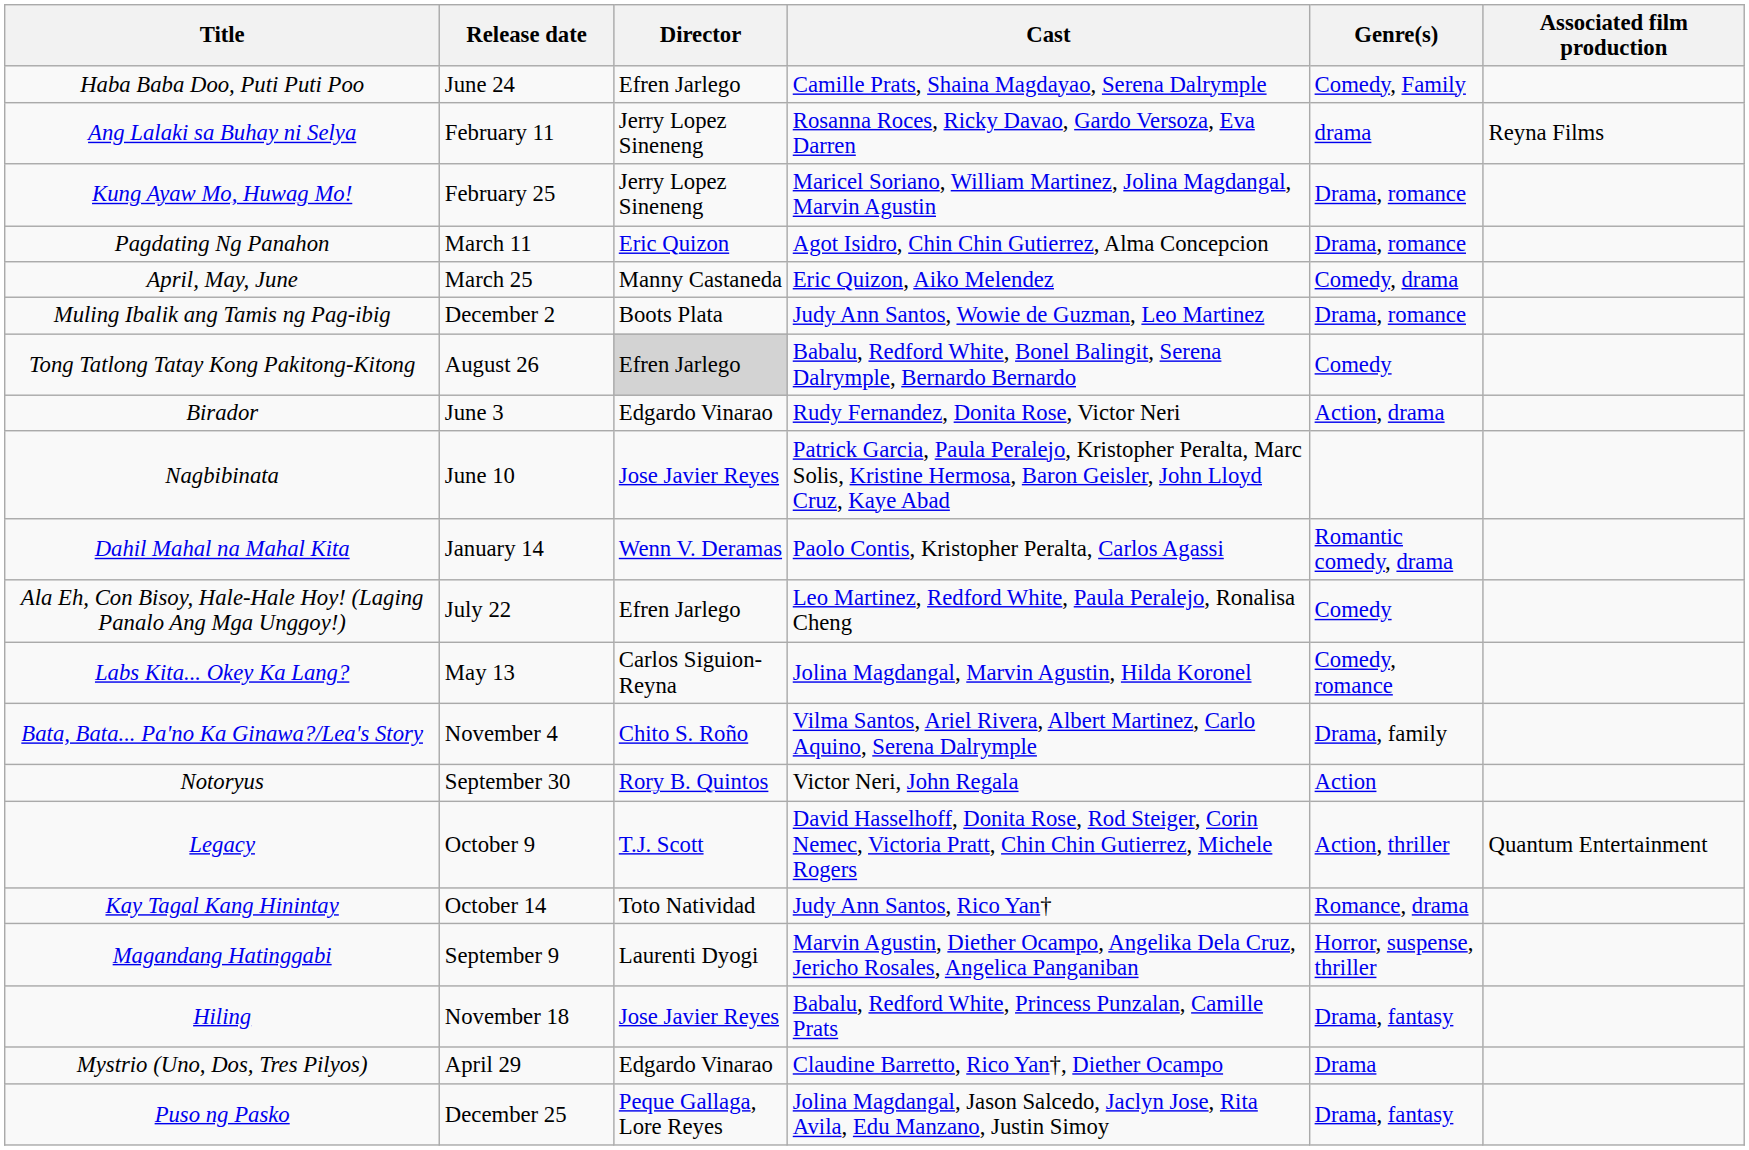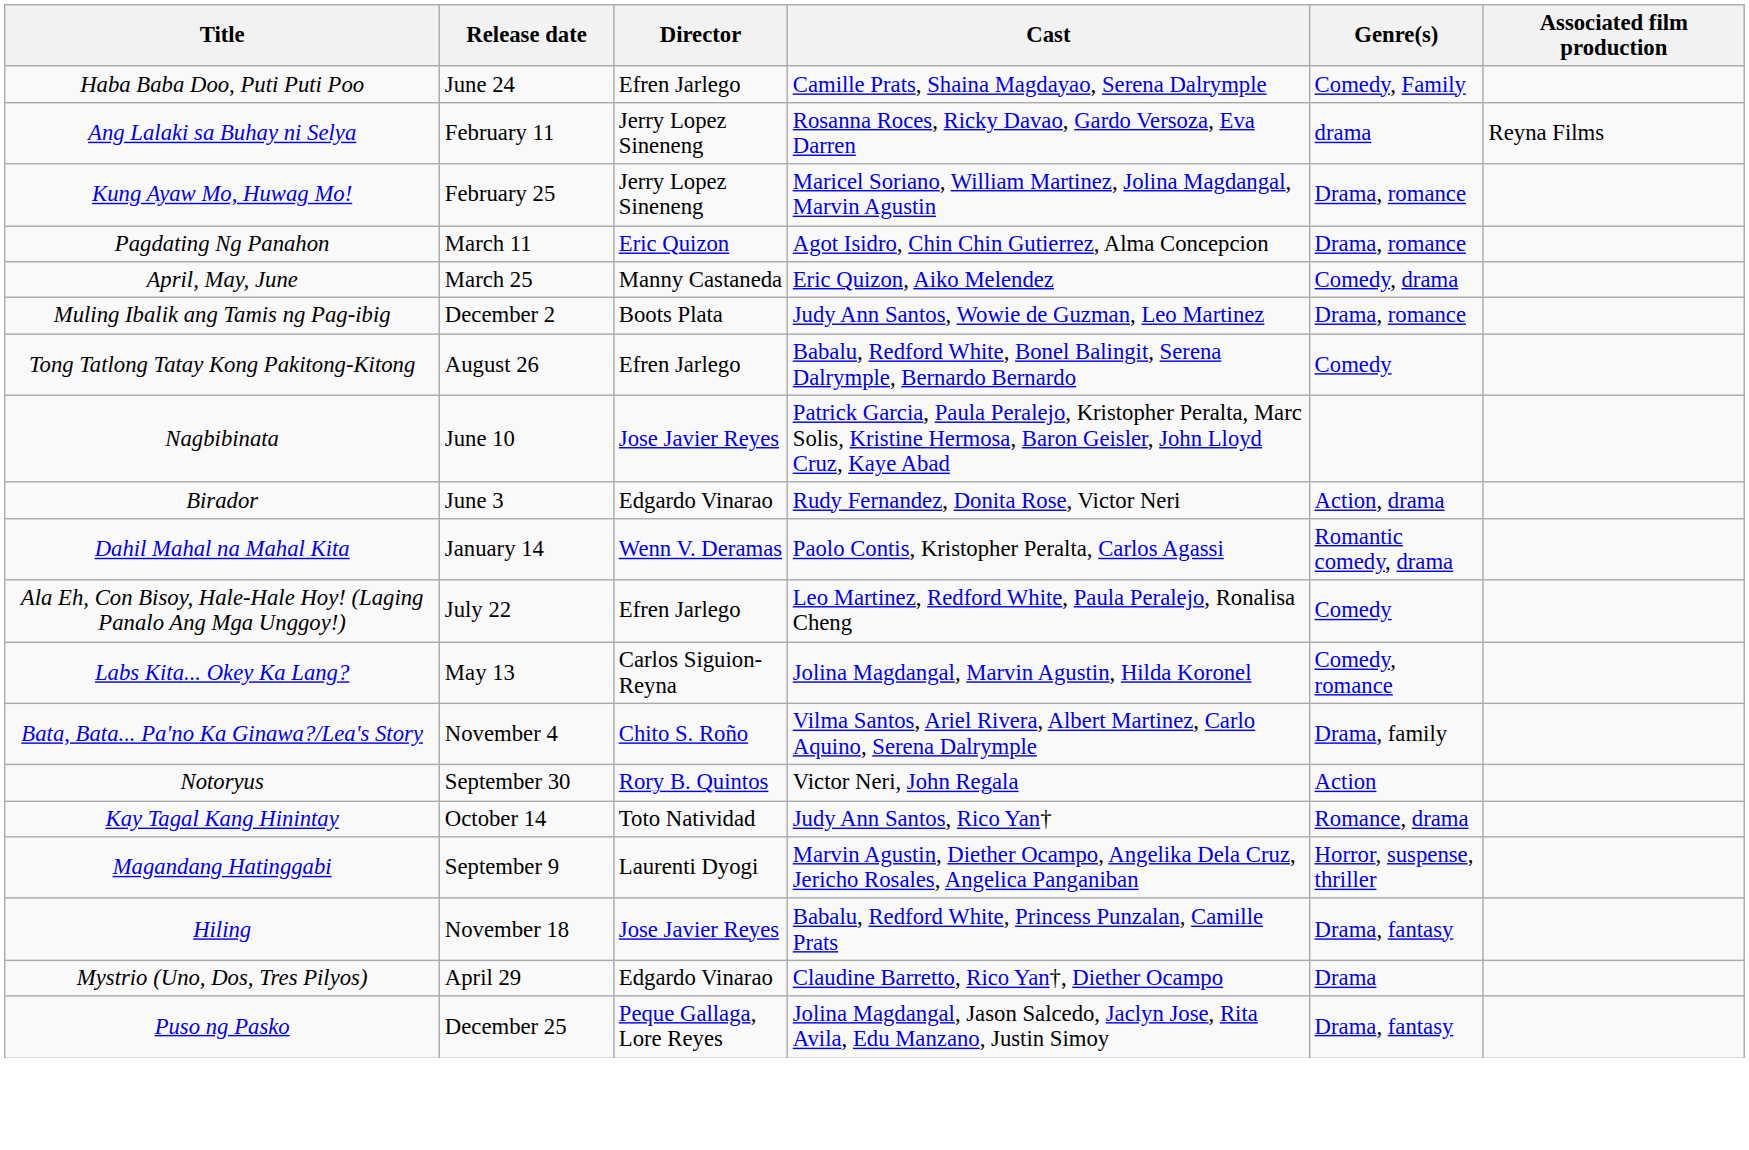 <table class="wikitable" style="width:97%">
 <tr>
 <th style="width:25%;">Title</th>
 <th style="width:10%;">Release date</th>
 <th style="width:10%;">Director</th>
 <th style="width:30%;">Cast</th>
 <th style="width:10%;">Genre(s)</th>
 <th style="width:15%;">Associated film production</th>
 </tr>
 <tr>
 <td style="text-align:center;"><em>Haba Baba Doo, Puti Puti Poo</em></td>
 <td>June 24</td>
 <td>Efren Jarlego</td>
 <td><a href='#'>Camille Prats</a>, <a href='#'>Shaina Magdayao</a>, <a href='#'>Serena Dalrymple</a></td>
 <td><a href='#'>Comedy</a>, <a href='#'>Family</a></td>
 <td></td>
 </tr>
 <tr>
 <td style="text-align:center;"><em><a href='#'>Ang Lalaki sa Buhay ni Selya</a></em></td>
 <td>February 11</td>
 <td>Jerry Lopez Sineneng</td>
 <td><a href='#'>Rosanna Roces</a>, <a href='#'>Ricky Davao</a>, <a href='#'>Gardo Versoza</a>, <a href='#'>Eva Darren</a></td>
 <td><a href='#'>drama</a></td>
 <td>Reyna Films</td>
 </tr>
 <tr>
 <td style="text-align:center;"><em><a href='#'>Kung Ayaw Mo, Huwag Mo!</a></em></td>
 <td>February 25</td>
 <td>Jerry Lopez Sineneng</td>
 <td><a href='#'>Maricel Soriano</a>, <a href='#'>William Martinez</a>, <a href='#'>Jolina Magdangal</a>, <a href='#'>Marvin Agustin</a></td>
 <td><a href='#'>Drama</a>, <a href='#'>romance</a></td>
 <td></td>
 </tr>
 <tr>
 <td style="text-align:center;"><em>Pagdating Ng Panahon</em></td>
 <td>March 11</td>
 <td><a href='#'>Eric Quizon</a></td>
 <td><a href='#'>Agot Isidro</a>, <a href='#'>Chin Chin Gutierrez</a>, Alma Concepcion</td>
 <td><a href='#'>Drama</a>, <a href='#'>romance</a></td>
 <td></td>
 </tr>
 <tr>
 <td style="text-align:center;"><em>April, May, June</em></td>
 <td>March 25</td>
 <td>Manny Castaneda</td>
 <td><a href='#'>Eric Quizon</a>, <a href='#'>Aiko Melendez</a></td>
 <td><a href='#'>Comedy</a>, <a href='#'>drama</a></td>
 <td></td>
 </tr>
 <tr>
 <td style="text-align:center;"><em>Muling Ibalik ang Tamis ng Pag-ibig</em></td>
 <td>December 2</td>
 <td>Boots Plata</td>
 <td><a href='#'>Judy Ann Santos</a>, <a href='#'>Wowie de Guzman</a>, <a href='#'>Leo Martinez</a></td>
 <td><a href='#'>Drama</a>, <a href='#'>romance</a></td>
 <td></td>
 </tr>
 <tr>
 <td style="text-align:center;"><em>Tong Tatlong Tatay Kong Pakitong-Kitong</em></td>
 <td>August 26</td>
-<td style="background: lightgrey;">Efren Jarlego</td>
+<td>Efren Jarlego</td>
 <td><a href='#'>Babalu</a>, <a href='#'>Redford White</a>, <a href='#'>Bonel Balingit</a>, <a href='#'>Serena Dalrymple</a>, <a href='#'>Bernardo Bernardo</a></td>
 <td><a href='#'>Comedy</a></td>
+<td></td>
+</tr>
+<tr>
+<td style="text-align:center;"><em>Nagbibinata</em></td>
+<td>June 10</td>
+<td><a href='#'>Jose Javier Reyes</a></td>
+<td><a href='#'>Patrick Garcia</a>, <a href='#'>Paula Peralejo</a>, Kristopher Peralta, Marc Solis, <a href='#'>Kristine Hermosa</a>, <a href='#'>Baron Geisler</a>, <a href='#'>John Lloyd Cruz</a>, <a href='#'>Kaye Abad</a></td>
+<td></td>
 <td></td>
 </tr>
 <tr>
 <td style="text-align:center;"><em>Birador</em></td>
 <td>June 3</td>
 <td>Edgardo Vinarao</td>
 <td><a href='#'>Rudy Fernandez</a>, <a href='#'>Donita Rose</a>, Victor Neri</td>
 <td><a href='#'>Action</a>, <a href='#'>drama</a></td>
-<td></td>
-</tr>
-<tr>
-<td style="text-align:center;"><em>Nagbibinata</em></td>
-<td>June 10</td>
-<td><a href='#'>Jose Javier Reyes</a></td>
-<td><a href='#'>Patrick Garcia</a>, <a href='#'>Paula Peralejo</a>, Kristopher Peralta, Marc Solis, <a href='#'>Kristine Hermosa</a>, <a href='#'>Baron Geisler</a>, <a href='#'>John Lloyd Cruz</a>, <a href='#'>Kaye Abad</a></td>
-<td></td>
 <td></td>
 </tr>
 <tr>
 <td style="text-align:center;"><em><a href='#'>Dahil Mahal na Mahal Kita</a></em></td>
 <td>January 14</td>
 <td><a href='#'>Wenn V. Deramas</a></td>
 <td><a href='#'>Paolo Contis</a>, Kristopher Peralta, <a href='#'>Carlos Agassi</a></td>
 <td><a href='#'>Romantic comedy</a>, <a href='#'>drama</a></td>
 <td></td>
 </tr>
 <tr>
 <td style="text-align:center;"><em>Ala Eh, Con Bisoy, Hale-Hale Hoy! (Laging Panalo Ang Mga Unggoy!)</em></td>
 <td>July 22</td>
 <td>Efren Jarlego</td>
 <td><a href='#'>Leo Martinez</a>, <a href='#'>Redford White</a>, <a href='#'>Paula Peralejo</a>, Ronalisa Cheng</td>
 <td><a href='#'>Comedy</a></td>
 <td></td>
 </tr>
 <tr>
 <td style="text-align:center;"><em><a href='#'>Labs Kita... Okey Ka Lang?</a></em></td>
 <td>May 13</td>
 <td>Carlos Siguion-Reyna</td>
 <td><a href='#'>Jolina Magdangal</a>, <a href='#'>Marvin Agustin</a>, <a href='#'>Hilda Koronel</a></td>
 <td><a href='#'>Comedy</a>, <a href='#'>romance</a></td>
 <td></td>
 </tr>
 <tr>
 <td style="text-align:center;"><em><a href='#'>Bata, Bata... Pa'no Ka Ginawa?/Lea's Story</a></em></td>
 <td>November 4</td>
 <td><a href='#'>Chito S. Roño</a></td>
 <td><a href='#'>Vilma Santos</a>, <a href='#'>Ariel Rivera</a>, <a href='#'>Albert Martinez</a>, <a href='#'>Carlo Aquino</a>, <a href='#'>Serena Dalrymple</a></td>
 <td><a href='#'>Drama</a>, family</td>
 <td></td>
 </tr>
 <tr>
 <td style="text-align:center;"><em>Notoryus</em></td>
 <td>September 30</td>
 <td><a href='#'>Rory B. Quintos</a></td>
 <td>Victor Neri, <a href='#'>John Regala</a></td>
 <td><a href='#'>Action</a></td>
 <td></td>
 </tr>
 <tr>
-<td style="text-align:center;"><em><a href='#'>Legacy</a></em></td>
-<td>October 9</td>
-<td><a href='#'>T.J. Scott</a></td>
-<td><a href='#'>David Hasselhoff</a>, <a href='#'>Donita Rose</a>, <a href='#'>Rod Steiger</a>, <a href='#'>Corin Nemec</a>, <a href='#'>Victoria Pratt</a>, <a href='#'>Chin Chin Gutierrez</a>, <a href='#'>Michele Rogers</a></td>
-<td><a href='#'>Action</a>, <a href='#'>thriller</a></td>
-<td>Quantum Entertainment</td>
-</tr>
-<tr>
 <td style="text-align:center;"><em><a href='#'>Kay Tagal Kang Hinintay</a></em></td>
 <td>October 14</td>
 <td>Toto Natividad</td>
 <td><a href='#'>Judy Ann Santos</a>, <a href='#'>Rico Yan</a>†</td>
 <td><a href='#'>Romance</a>, <a href='#'>drama</a></td>
 <td></td>
 </tr>
 <tr>
 <td style="text-align:center;"><em><a href='#'>Magandang Hatinggabi</a></em></td>
 <td>September 9</td>
 <td>Laurenti Dyogi</td>
 <td><a href='#'>Marvin Agustin</a>, <a href='#'>Diether Ocampo</a>, <a href='#'>Angelika Dela Cruz</a>, <a href='#'>Jericho Rosales</a>, <a href='#'>Angelica Panganiban</a></td>
 <td><a href='#'>Horror</a>, <a href='#'>suspense</a>, <a href='#'>thriller</a></td>
 <td></td>
 </tr>
 <tr>
 <td style="text-align:center;"><em><a href='#'>Hiling</a></em></td>
 <td>November 18</td>
 <td><a href='#'>Jose Javier Reyes</a></td>
 <td><a href='#'>Babalu</a>, <a href='#'>Redford White</a>, <a href='#'>Princess Punzalan</a>, <a href='#'>Camille Prats</a></td>
 <td><a href='#'>Drama</a>, <a href='#'>fantasy</a></td>
 <td></td>
 </tr>
 <tr>
 <td style="text-align:center;"><em>Mystrio (Uno, Dos, Tres Pilyos)</em></td>
 <td>April 29</td>
 <td>Edgardo Vinarao</td>
 <td><a href='#'>Claudine Barretto</a>, <a href='#'>Rico Yan</a>†, <a href='#'>Diether Ocampo</a></td>
 <td><a href='#'>Drama</a></td>
 <td></td>
 </tr>
 <tr>
 <td style="text-align:center;"><em><a href='#'>Puso ng Pasko</a></em></td>
 <td>December 25</td>
 <td><a href='#'>Peque Gallaga</a>, Lore Reyes</td>
 <td><a href='#'>Jolina Magdangal</a>, Jason Salcedo, <a href='#'>Jaclyn Jose</a>, <a href='#'>Rita Avila</a>, <a href='#'>Edu Manzano</a>, Justin Simoy</td>
 <td><a href='#'>Drama</a>, <a href='#'>fantasy</a></td>
 <td></td>
 </tr>
 </table>
